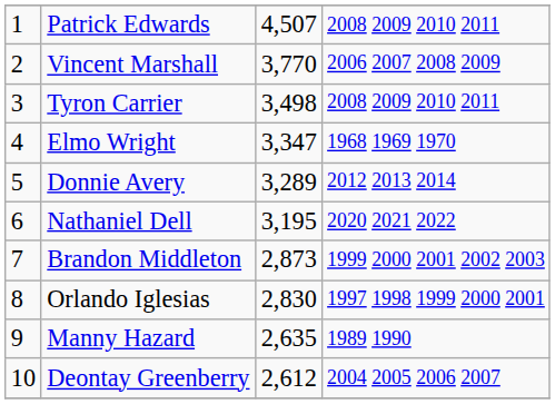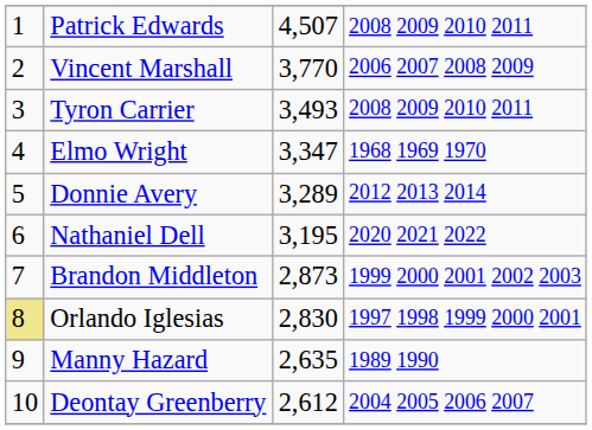 <table class="wikitable">
 <tr>
 </tr>
 <tr>
 <td>1</td>
 <td><a href='#'>Patrick Edwards</a></td>
 <td>4,507</td>
 <td style="font-size:80%;"><a href='#'>2008</a> <a href='#'>2009</a> <a href='#'>2010</a> <a href='#'>2011</a></td>
 </tr>
 <tr>
 <td>2</td>
 <td><a href='#'>Vincent Marshall</a></td>
 <td>3,770</td>
 <td style="font-size:80%;"><a href='#'>2006</a> <a href='#'>2007</a> <a href='#'>2008</a> <a href='#'>2009</a></td>
 </tr>
 <tr>
 <td>3</td>
 <td><a href='#'>Tyron Carrier</a></td>
-<td>3,498</td>
+<td>3,493</td>
 <td style="font-size:80%;"><a href='#'>2008</a> <a href='#'>2009</a> <a href='#'>2010</a> <a href='#'>2011</a></td>
 </tr>
 <tr>
 <td>4</td>
 <td><a href='#'>Elmo Wright</a></td>
 <td>3,347</td>
 <td style="font-size:80%;"><a href='#'>1968</a> <a href='#'>1969</a> <a href='#'>1970</a></td>
 </tr>
 <tr>
 <td>5</td>
 <td><a href='#'>Donnie Avery</a></td>
 <td>3,289</td>
 <td style="font-size:80%;"><a href='#'>2012</a> <a href='#'>2013</a> <a href='#'>2014</a></td>
 </tr>
 <tr>
 <td>6</td>
 <td><a href='#'>Nathaniel Dell</a></td>
 <td>3,195</td>
 <td style="font-size:80%;"><a href='#'>2020</a> <a href='#'>2021</a> <a href='#'>2022</a></td>
 </tr>
 <tr>
 <td>7</td>
 <td><a href='#'>Brandon Middleton</a></td>
 <td>2,873</td>
 <td style="font-size:80%;"><a href='#'>1999</a> <a href='#'>2000</a> <a href='#'>2001</a> <a href='#'>2002</a> <a href='#'>2003</a></td>
 </tr>
 <tr>
-<td>8</td>
+<td style="background: khaki;">8</td>
 <td>Orlando Iglesias</td>
 <td>2,830</td>
 <td style="font-size:80%;"><a href='#'>1997</a> <a href='#'>1998</a> <a href='#'>1999</a> <a href='#'>2000</a> <a href='#'>2001</a></td>
 </tr>
 <tr>
 <td>9</td>
 <td><a href='#'>Manny Hazard</a></td>
 <td>2,635</td>
 <td style="font-size:80%;"><a href='#'>1989</a> <a href='#'>1990</a></td>
 </tr>
 <tr>
 <td>10</td>
 <td><a href='#'>Deontay Greenberry</a></td>
 <td>2,612</td>
 <td style="font-size:80%;"><a href='#'>2004</a> <a href='#'>2005</a> <a href='#'>2006</a> <a href='#'>2007</a></td>
 </tr>
 <tr>
 </tr>
 </table>
